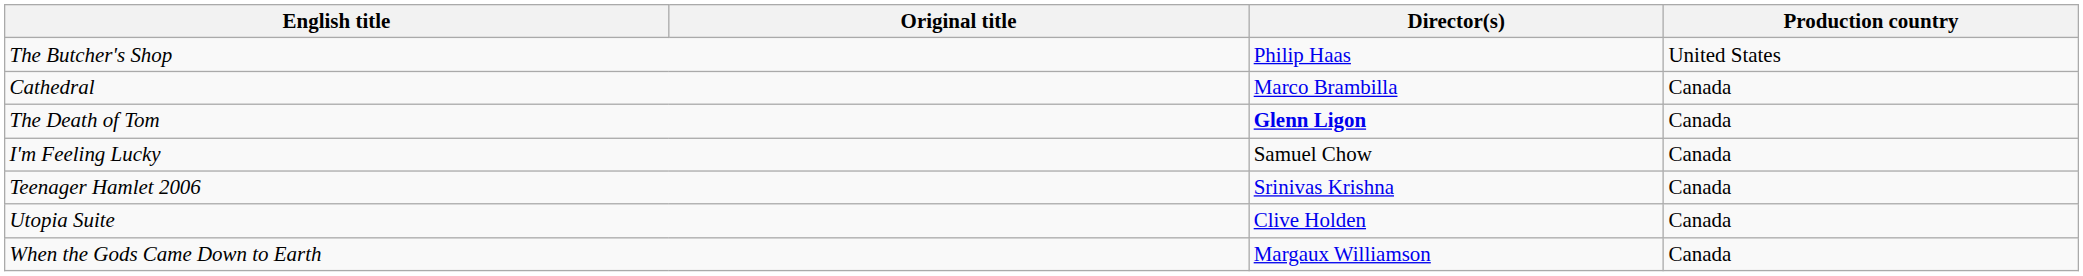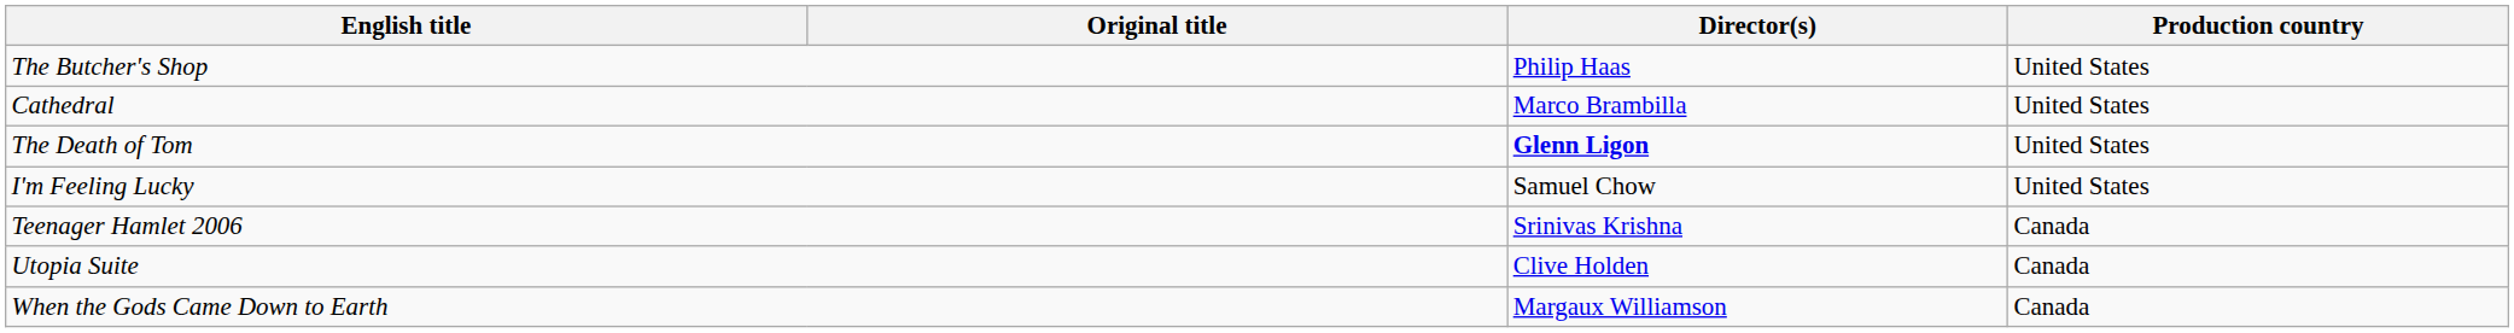 <table class="sortable wikitable" width="100%" cellpadding="5">
 <tr>
 <th scope="col" width="32%">English title</th>
 <th scope="col" width="28%">Original title</th>
 <th scope="col" width="20%">Director(s)</th>
 <th scope="col" width="20%">Production country</th>
 </tr>
 <tr>
 <td colspan=2><em>The Butcher's Shop</em></td>
 <td><a href='#'>Philip Haas</a></td>
 <td>United States</td>
 </tr>
 <tr>
 <td colspan=2><em>Cathedral</em></td>
 <td><a href='#'>Marco Brambilla</a></td>
-<td>Canada</td>
+<td>United States</td>
 </tr>
 <tr>
 <td colspan=2><em>The Death of Tom</em></td>
 <td><strong><a href='#'>Glenn Ligon</a></strong></td>
-<td>Canada</td>
+<td>United States</td>
 </tr>
 <tr>
 <td colspan=2><em>I'm Feeling Lucky</em></td>
 <td>Samuel Chow</td>
-<td>Canada</td>
+<td>United States</td>
 </tr>
 <tr>
 <td colspan=2><em>Teenager Hamlet 2006</em></td>
 <td><a href='#'>Srinivas Krishna</a></td>
 <td>Canada</td>
 </tr>
 <tr>
 <td colspan=2><em>Utopia Suite</em></td>
 <td><a href='#'>Clive Holden</a></td>
 <td>Canada</td>
 </tr>
 <tr>
 <td colspan=2><em>When the Gods Came Down to Earth</em></td>
 <td><a href='#'>Margaux Williamson</a></td>
 <td>Canada</td>
 </tr>
 </table>
